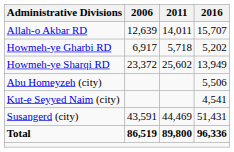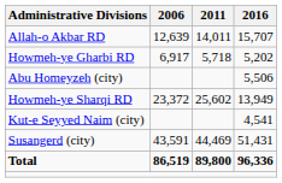 <table class="wikitable">
 <tr>
 <th>Administrative Divisions</th>
 <th>2006</th>
 <th>2011</th>
 <th>2016</th>
 </tr>
 <tr>
 <td><a href='#'>Allah-o Akbar RD</a></td>
 <td style="text-align: right;">12,639</td>
 <td style="text-align: right;">14,011</td>
 <td style="text-align: right;">15,707</td>
 </tr>
 <tr>
 <td><a href='#'>Howmeh-ye Gharbi RD</a></td>
 <td style="text-align: right;">6,917</td>
 <td style="text-align: right;">5,718</td>
 <td style="text-align: right;">5,202</td>
 </tr>
 <tr>
+<td><a href='#'>Abu Homeyzeh</a> (city)</td>
+<td style="text-align: right;"></td>
+<td style="text-align: right;"></td>
+<td style="text-align: right;">5,506</td>
+</tr>
+<tr>
 <td><a href='#'>Howmeh-ye Sharqi RD</a></td>
 <td style="text-align: right;">23,372</td>
 <td style="text-align: right;">25,602</td>
 <td style="text-align: right;">13,949</td>
-</tr>
-<tr>
-<td><a href='#'>Abu Homeyzeh</a> (city)</td>
-<td style="text-align: right;"></td>
-<td style="text-align: right;"></td>
-<td style="text-align: right;">5,506</td>
 </tr>
 <tr>
 <td><a href='#'>Kut-e Seyyed Naim</a> (city)</td>
 <td style="text-align: right;"></td>
 <td style="text-align: right;"></td>
 <td style="text-align: right;">4,541</td>
 </tr>
 <tr>
 <td><a href='#'>Susangerd</a> (city)</td>
 <td style="text-align: right;">43,591</td>
 <td style="text-align: right;">44,469</td>
 <td style="text-align: right;">51,431</td>
 </tr>
 <tr>
 <td><strong>Total</strong></td>
 <td style="text-align: right;"><strong>86,519</strong></td>
 <td style="text-align: right;"><strong>89,800</strong></td>
 <td style="text-align: right;"><strong>96,336</strong></td>
 </tr>
 <tr>
 <td colspan=4></td>
 </tr>
 </table>
